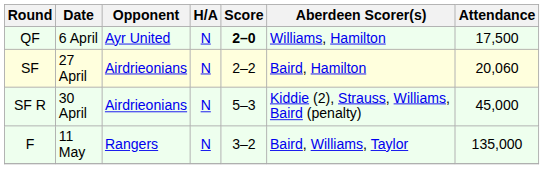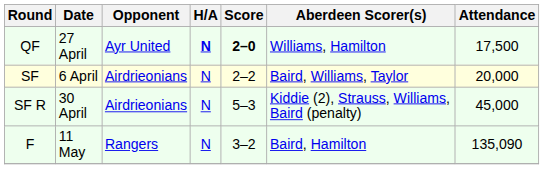 <table class="wikitable" style="text-align:center">
 <tr>
 <th>Round</th>
 <th>Date</th>
 <th>Opponent</th>
 <th>H/A</th>
 <th>Score</th>
 <th>Aberdeen Scorer(s)</th>
 <th>Attendance</th>
 </tr>
 <tr bgcolor=#EEFFEE>
 <td>QF</td>
-<td align=left>6 April</td>
+<td align=left>27 April</td>
 <td align=left><a href='#'>Ayr United</a></td>
-<td><a href='#'>N</a></td>
+<td><strong><a href='#'>N</a></strong></td>
 <td><strong>2–0</strong></td>
 <td align=left><a href='#'>Williams</a>, <a href='#'>Hamilton</a></td>
 <td>17,500</td>
 </tr>
 <tr bgcolor=#FFFFDD>
 <td>SF</td>
-<td align=left>27 April</td>
+<td align=left>6 April</td>
 <td align=left><a href='#'>Airdrieonians</a></td>
 <td><a href='#'>N</a></td>
 <td>2–2</td>
-<td align=left><a href='#'>Baird</a>, <a href='#'>Hamilton</a></td>
-<td>20,060</td>
+<td align=left><a href='#'>Baird</a>, <a href='#'>Williams</a>, <a href='#'>Taylor</a></td>
+<td>20,000</td>
 </tr>
 <tr bgcolor=#EEFFEE>
 <td>SF R</td>
 <td align=left>30 April</td>
 <td align=left><a href='#'>Airdrieonians</a></td>
 <td><a href='#'>N</a></td>
 <td>5–3</td>
 <td align=left><a href='#'>Kiddie</a> (2), <a href='#'>Strauss</a>, <a href='#'>Williams</a>, <a href='#'>Baird</a> (penalty)</td>
 <td>45,000</td>
 </tr>
 <tr bgcolor=#EEFFEE>
 <td>F</td>
 <td align=left>11 May</td>
 <td align=left><a href='#'>Rangers</a></td>
 <td><a href='#'>N</a></td>
 <td>3–2</td>
-<td align=left><a href='#'>Baird</a>, <a href='#'>Williams</a>, <a href='#'>Taylor</a></td>
-<td>135,000</td>
+<td align=left><a href='#'>Baird</a>, <a href='#'>Hamilton</a></td>
+<td>135,090</td>
 </tr>
 <tr>
 </tr>
 </table>
